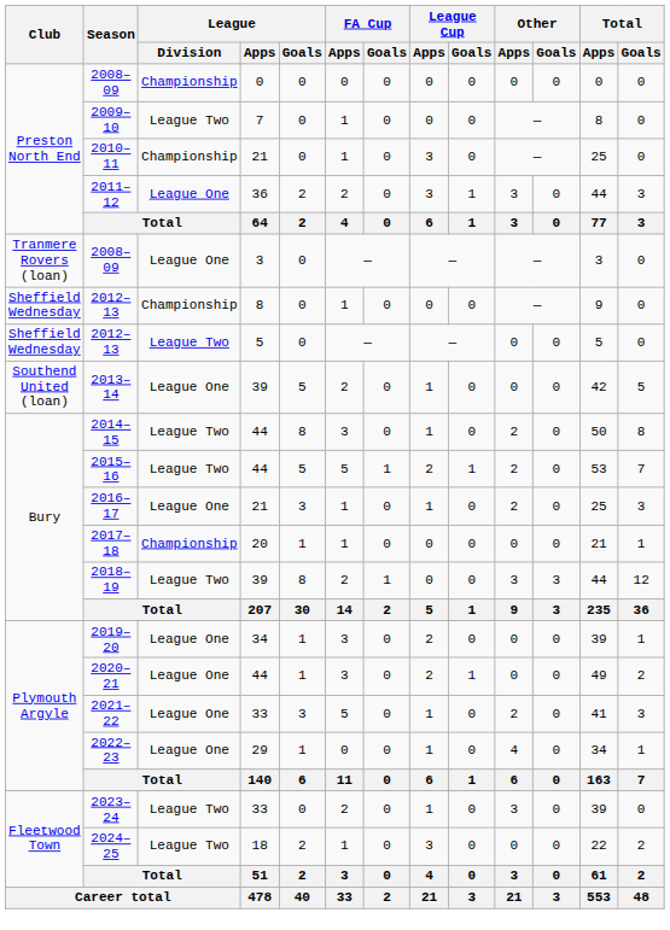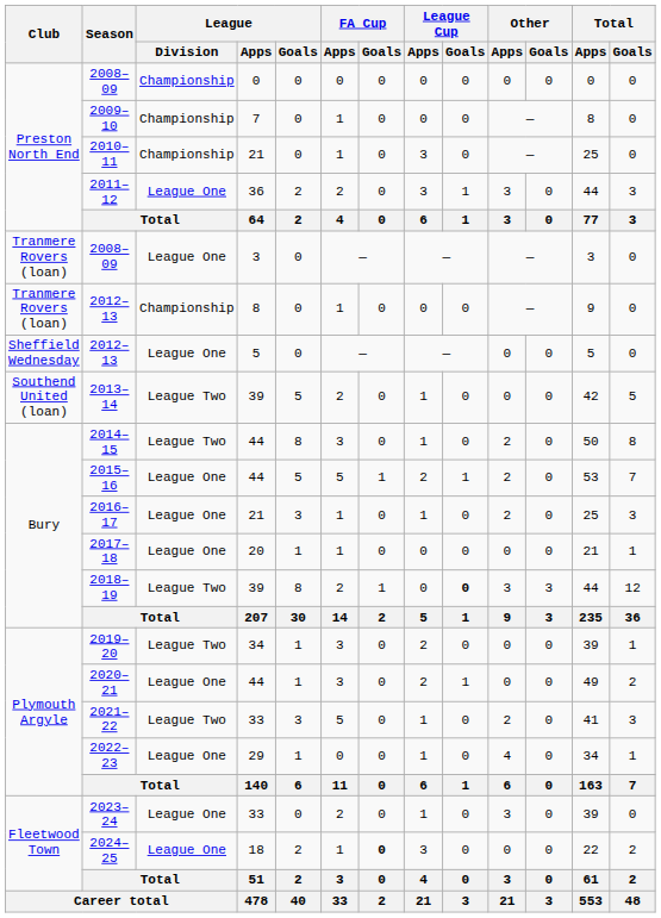 <table class=wikitable style=text-align:center>
 <tr>
 <th rowspan=2>Club</th>
 <th rowspan=2>Season</th>
 <th colspan=3>League</th>
 <th colspan=2><a href='#'>FA Cup</a></th>
 <th colspan=2><a href='#'>League Cup</a></th>
 <th colspan=2>Other</th>
 <th colspan=2>Total</th>
 </tr>
 <tr>
 <th>Division</th>
 <th>Apps</th>
 <th>Goals</th>
 <th>Apps</th>
 <th>Goals</th>
 <th>Apps</th>
 <th>Goals</th>
 <th>Apps</th>
 <th>Goals</th>
 <th>Apps</th>
 <th>Goals</th>
 </tr>
 <tr>
 <td rowspan=5><a href='#'>Preston North End</a></td>
 <td><a href='#'>2008–09</a></td>
 <td><a href='#'>Championship</a></td>
 <td>0</td>
 <td>0</td>
 <td>0</td>
 <td>0</td>
 <td>0</td>
 <td>0</td>
 <td>0</td>
 <td>0</td>
 <td>0</td>
 <td>0</td>
 </tr>
 <tr>
 <td><a href='#'>2009–10</a></td>
-<td>League Two</td>
+<td>Championship</td>
 <td>7</td>
 <td>0</td>
 <td>1</td>
 <td>0</td>
 <td>0</td>
 <td>0</td>
 <td colspan=2>—</td>
 <td>8</td>
 <td>0</td>
 </tr>
 <tr>
 <td><a href='#'>2010–11</a></td>
 <td>Championship</td>
 <td>21</td>
 <td>0</td>
 <td>1</td>
 <td>0</td>
 <td>3</td>
 <td>0</td>
 <td colspan=2>—</td>
 <td>25</td>
 <td>0</td>
 </tr>
 <tr>
 <td><a href='#'>2011–12</a></td>
 <td><a href='#'>League One</a></td>
 <td>36</td>
 <td>2</td>
 <td>2</td>
 <td>0</td>
 <td>3</td>
 <td>1</td>
 <td>3</td>
 <td>0</td>
 <td>44</td>
 <td>3</td>
 </tr>
 <tr>
 <th colspan=2>Total</th>
 <th>64</th>
 <th>2</th>
 <th>4</th>
 <th>0</th>
 <th>6</th>
 <th>1</th>
 <th>3</th>
 <th>0</th>
 <th>77</th>
 <th>3</th>
 </tr>
 <tr>
 <td><a href='#'>Tranmere Rovers</a> (loan)</td>
 <td><a href='#'>2008–09</a></td>
 <td>League One</td>
 <td>3</td>
 <td>0</td>
 <td colspan=2>—</td>
 <td colspan=2>—</td>
 <td colspan=2>—</td>
 <td>3</td>
 <td>0</td>
 </tr>
 <tr>
-<td><a href='#'>Sheffield Wednesday</a></td>
+<td><a href='#'>Tranmere Rovers</a> (loan)</td>
 <td><a href='#'>2012–13</a></td>
 <td>Championship</td>
 <td>8</td>
 <td>0</td>
 <td>1</td>
 <td>0</td>
 <td>0</td>
 <td>0</td>
 <td colspan=2>—</td>
 <td>9</td>
 <td>0</td>
 </tr>
 <tr>
 <td><a href='#'>Sheffield Wednesday</a></td>
 <td><a href='#'>2012–13</a></td>
-<td><a href='#'>League Two</a></td>
+<td>League One</td>
 <td>5</td>
 <td>0</td>
 <td colspan=2>—</td>
 <td colspan=2>—</td>
 <td>0</td>
 <td>0</td>
 <td>5</td>
 <td>0</td>
 </tr>
 <tr>
 <td><a href='#'>Southend United</a> (loan)</td>
 <td><a href='#'>2013–14</a></td>
-<td>League One</td>
+<td>League Two</td>
 <td>39</td>
 <td>5</td>
 <td>2</td>
 <td>0</td>
 <td>1</td>
 <td>0</td>
 <td>0</td>
 <td>0</td>
 <td>42</td>
 <td>5</td>
 </tr>
 <tr>
 <td rowspan=6>Bury</td>
 <td><a href='#'>2014–15</a></td>
 <td>League Two</td>
 <td>44</td>
 <td>8</td>
 <td>3</td>
 <td>0</td>
 <td>1</td>
 <td>0</td>
 <td>2</td>
 <td>0</td>
 <td>50</td>
 <td>8</td>
 </tr>
 <tr>
 <td><a href='#'>2015–16</a></td>
-<td>League Two</td>
+<td>League One</td>
 <td>44</td>
 <td>5</td>
 <td>5</td>
 <td>1</td>
 <td>2</td>
 <td>1</td>
 <td>2</td>
 <td>0</td>
 <td>53</td>
 <td>7</td>
 </tr>
 <tr>
 <td><a href='#'>2016–17</a></td>
 <td>League One</td>
 <td>21</td>
 <td>3</td>
 <td>1</td>
 <td>0</td>
 <td>1</td>
 <td>0</td>
 <td>2</td>
 <td>0</td>
 <td>25</td>
 <td>3</td>
 </tr>
 <tr>
 <td><a href='#'>2017–18</a></td>
-<td><a href='#'>Championship</a></td>
+<td>League One</td>
 <td>20</td>
 <td>1</td>
 <td>1</td>
 <td>0</td>
 <td>0</td>
 <td>0</td>
 <td>0</td>
 <td>0</td>
 <td>21</td>
 <td>1</td>
 </tr>
 <tr>
 <td><a href='#'>2018–19</a></td>
 <td>League Two</td>
 <td>39</td>
 <td>8</td>
 <td>2</td>
 <td>1</td>
 <td>0</td>
-<td>0</td>
+<td><strong>0</strong></td>
 <td>3</td>
 <td>3</td>
 <td>44</td>
 <td>12</td>
 </tr>
 <tr>
 <th colspan=2>Total</th>
 <th>207</th>
 <th>30</th>
 <th>14</th>
 <th>2</th>
 <th>5</th>
 <th>1</th>
 <th>9</th>
 <th>3</th>
 <th>235</th>
 <th>36</th>
 </tr>
 <tr>
 <td rowspan=5><a href='#'>Plymouth Argyle</a></td>
 <td><a href='#'>2019–20</a></td>
-<td>League One</td>
+<td>League Two</td>
 <td>34</td>
 <td>1</td>
 <td>3</td>
 <td>0</td>
 <td>2</td>
 <td>0</td>
 <td>0</td>
 <td>0</td>
 <td>39</td>
 <td>1</td>
 </tr>
 <tr>
 <td><a href='#'>2020–21</a></td>
 <td>League One</td>
 <td>44</td>
 <td>1</td>
 <td>3</td>
 <td>0</td>
 <td>2</td>
 <td>1</td>
 <td>0</td>
 <td>0</td>
 <td>49</td>
 <td>2</td>
 </tr>
 <tr>
 <td><a href='#'>2021–22</a></td>
-<td>League One</td>
+<td>League Two</td>
 <td>33</td>
 <td>3</td>
 <td>5</td>
 <td>0</td>
 <td>1</td>
 <td>0</td>
 <td>2</td>
 <td>0</td>
 <td>41</td>
 <td>3</td>
 </tr>
 <tr>
 <td><a href='#'>2022–23</a></td>
 <td>League One</td>
 <td>29</td>
 <td>1</td>
 <td>0</td>
 <td>0</td>
 <td>1</td>
 <td>0</td>
 <td>4</td>
 <td>0</td>
 <td>34</td>
 <td>1</td>
 </tr>
 <tr>
 <th colspan=2>Total</th>
 <th>140</th>
 <th>6</th>
 <th>11</th>
 <th>0</th>
 <th>6</th>
 <th>1</th>
 <th>6</th>
 <th>0</th>
 <th>163</th>
 <th>7</th>
 </tr>
 <tr>
 <td rowspan="3"><a href='#'>Fleetwood Town</a></td>
 <td><a href='#'>2023–24</a></td>
-<td>League Two</td>
+<td>League One</td>
 <td>33</td>
 <td>0</td>
 <td>2</td>
 <td>0</td>
 <td>1</td>
 <td>0</td>
 <td>3</td>
 <td>0</td>
 <td>39</td>
 <td>0</td>
 </tr>
 <tr>
 <td><a href='#'>2024–25</a></td>
-<td>League Two</td>
+<td><a href='#'>League One</a></td>
 <td>18</td>
 <td>2</td>
 <td>1</td>
-<td>0</td>
+<td><strong>0</strong></td>
 <td>3</td>
 <td>0</td>
 <td>0</td>
 <td>0</td>
 <td>22</td>
 <td>2</td>
 </tr>
 <tr>
 <th colspan=2>Total</th>
 <th>51</th>
 <th>2</th>
 <th>3</th>
 <th>0</th>
 <th>4</th>
 <th>0</th>
 <th>3</th>
 <th>0</th>
 <th>61</th>
 <th>2</th>
 </tr>
 <tr>
 <th colspan=3>Career total</th>
 <th>478</th>
 <th>40</th>
 <th>33</th>
 <th>2</th>
 <th>21</th>
 <th>3</th>
 <th>21</th>
 <th>3</th>
 <th>553</th>
 <th>48</th>
 </tr>
 </table>
